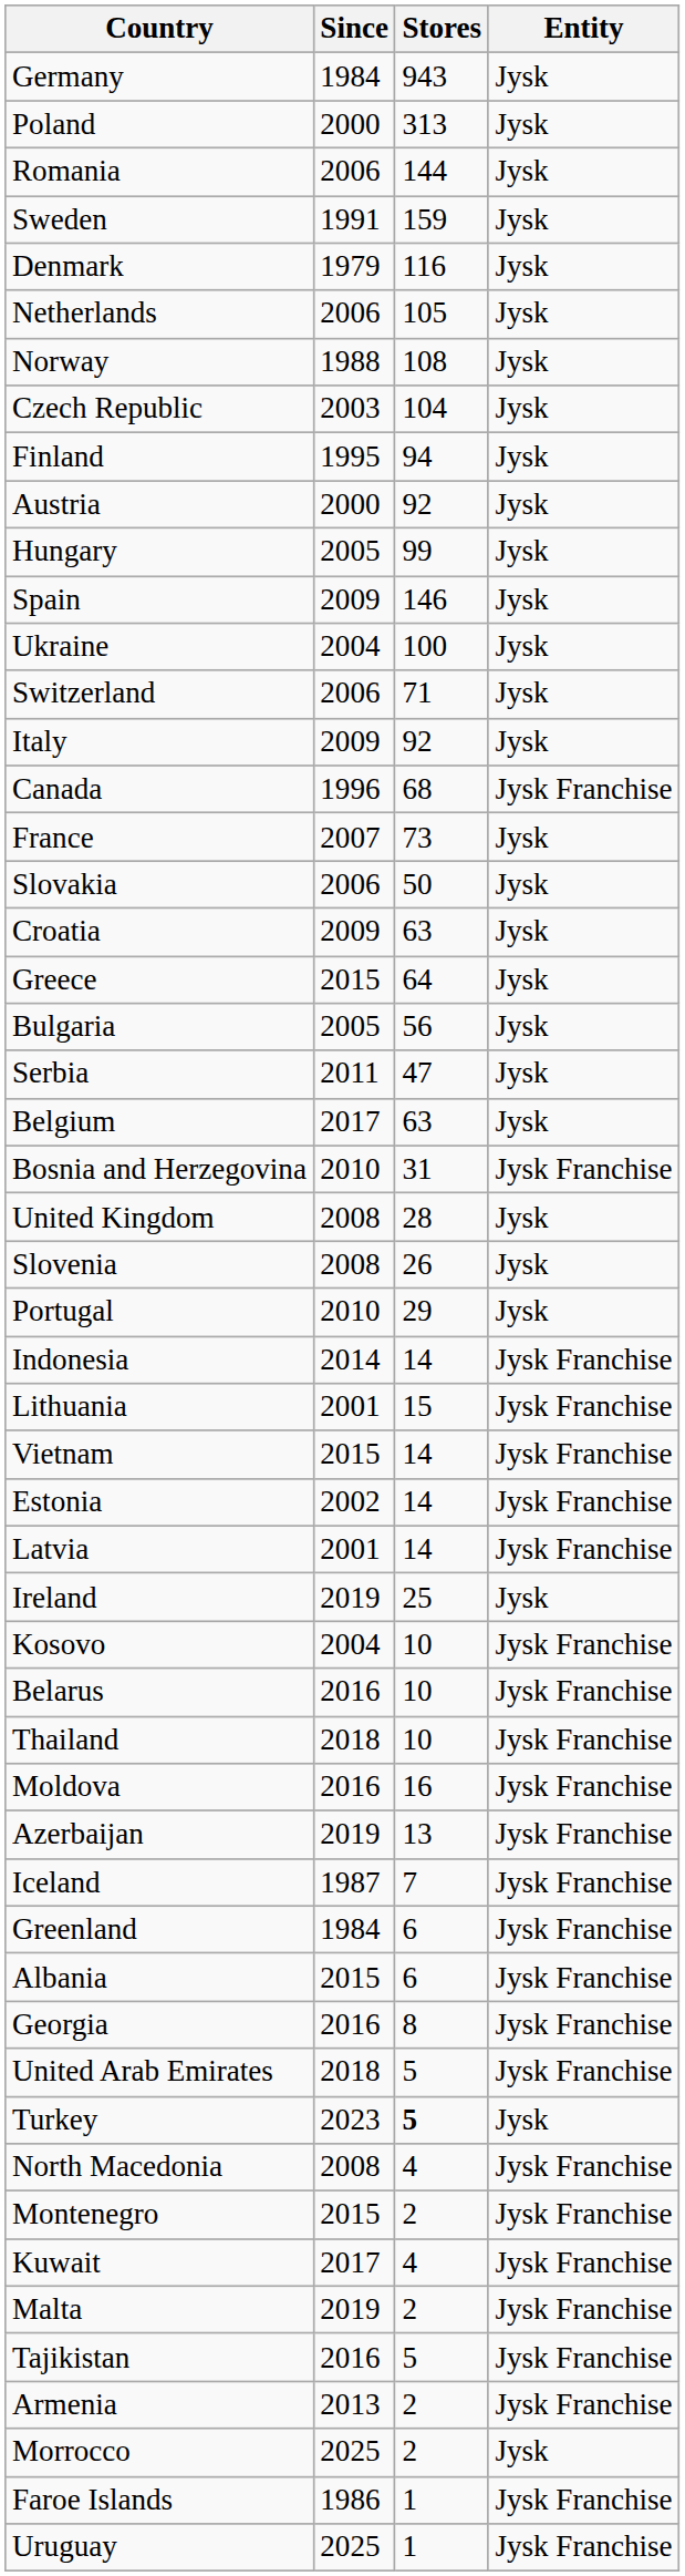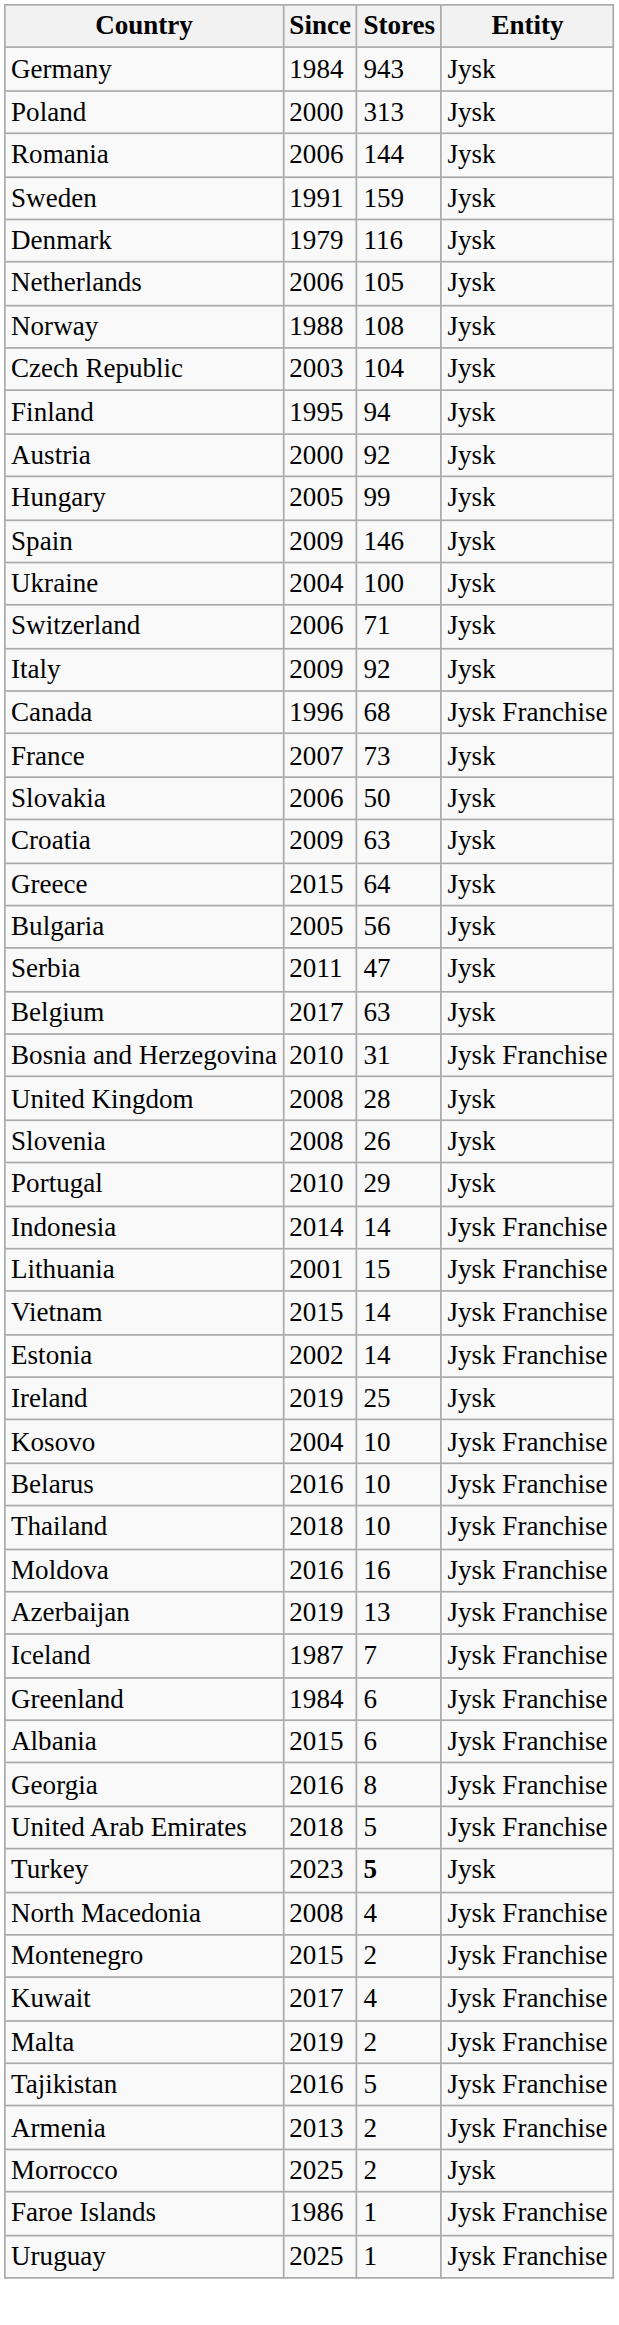 <table class="wikitable sortable">
 <tr>
 <th>Country</th>
 <th>Since</th>
 <th>Stores</th>
 <th>Entity</th>
 </tr>
 <tr>
 <td>Germany</td>
 <td>1984</td>
 <td>943</td>
 <td>Jysk</td>
 </tr>
 <tr>
 <td>Poland</td>
 <td>2000</td>
 <td>313</td>
 <td>Jysk</td>
 </tr>
 <tr>
 <td>Romania</td>
 <td>2006</td>
 <td>144</td>
 <td>Jysk</td>
 </tr>
 <tr>
 <td>Sweden</td>
 <td>1991</td>
 <td>159</td>
 <td>Jysk</td>
 </tr>
 <tr>
 <td>Denmark</td>
 <td>1979</td>
 <td>116</td>
 <td>Jysk</td>
 </tr>
 <tr>
 <td>Netherlands</td>
 <td>2006</td>
 <td>105</td>
 <td>Jysk</td>
 </tr>
 <tr>
 <td>Norway</td>
 <td>1988</td>
 <td>108</td>
 <td>Jysk</td>
 </tr>
 <tr>
 <td>Czech Republic</td>
 <td>2003</td>
 <td>104</td>
 <td>Jysk</td>
 </tr>
 <tr>
 <td>Finland</td>
 <td>1995</td>
 <td>94</td>
 <td>Jysk</td>
 </tr>
 <tr>
 <td>Austria</td>
 <td>2000</td>
 <td>92</td>
 <td>Jysk</td>
 </tr>
 <tr>
 <td>Hungary</td>
 <td>2005</td>
 <td>99</td>
 <td>Jysk</td>
 </tr>
 <tr>
 <td>Spain</td>
 <td>2009</td>
 <td>146</td>
 <td>Jysk</td>
 </tr>
 <tr>
 <td>Ukraine</td>
 <td>2004</td>
 <td>100</td>
 <td>Jysk</td>
 </tr>
 <tr>
 <td>Switzerland</td>
 <td>2006</td>
 <td>71</td>
 <td>Jysk</td>
 </tr>
 <tr>
 <td>Italy</td>
 <td>2009</td>
 <td>92</td>
 <td>Jysk</td>
 </tr>
 <tr>
 <td>Canada</td>
 <td>1996</td>
 <td>68</td>
 <td>Jysk Franchise</td>
 </tr>
 <tr>
 <td>France</td>
 <td>2007</td>
 <td>73</td>
 <td>Jysk</td>
 </tr>
 <tr>
 <td>Slovakia</td>
 <td>2006</td>
 <td>50</td>
 <td>Jysk</td>
 </tr>
 <tr>
 <td>Croatia</td>
 <td>2009</td>
 <td>63</td>
 <td>Jysk</td>
 </tr>
 <tr>
 <td>Greece</td>
 <td>2015</td>
 <td>64</td>
 <td>Jysk</td>
 </tr>
 <tr>
 <td>Bulgaria</td>
 <td>2005</td>
 <td>56</td>
 <td>Jysk</td>
 </tr>
 <tr>
 <td>Serbia</td>
 <td>2011</td>
 <td>47</td>
 <td>Jysk</td>
 </tr>
 <tr>
 <td>Belgium</td>
 <td>2017</td>
 <td>63</td>
 <td>Jysk</td>
 </tr>
 <tr>
 <td>Bosnia and Herzegovina</td>
 <td>2010</td>
 <td>31</td>
 <td>Jysk Franchise</td>
 </tr>
 <tr>
 <td>United Kingdom</td>
 <td>2008</td>
 <td>28</td>
 <td>Jysk</td>
 </tr>
 <tr>
 <td>Slovenia</td>
 <td>2008</td>
 <td>26</td>
 <td>Jysk</td>
 </tr>
 <tr>
 <td>Portugal</td>
 <td>2010</td>
 <td>29</td>
 <td>Jysk</td>
 </tr>
 <tr>
 <td>Indonesia</td>
 <td>2014</td>
 <td>14</td>
 <td>Jysk Franchise</td>
 </tr>
 <tr>
 <td>Lithuania</td>
 <td>2001</td>
 <td>15</td>
 <td>Jysk Franchise</td>
 </tr>
 <tr>
 <td>Vietnam</td>
 <td>2015</td>
 <td>14</td>
 <td>Jysk Franchise</td>
 </tr>
 <tr>
 <td>Estonia</td>
 <td>2002</td>
 <td>14</td>
 <td>Jysk Franchise</td>
 </tr>
 <tr>
-<td>Latvia</td>
-<td>2001</td>
-<td>14</td>
-<td>Jysk Franchise</td>
-</tr>
-<tr>
 <td>Ireland</td>
 <td>2019</td>
 <td>25</td>
 <td>Jysk</td>
 </tr>
 <tr>
 <td>Kosovo</td>
 <td>2004</td>
 <td>10</td>
 <td>Jysk Franchise</td>
 </tr>
 <tr>
 <td>Belarus</td>
 <td>2016</td>
 <td>10</td>
 <td>Jysk Franchise</td>
 </tr>
 <tr>
 <td>Thailand</td>
 <td>2018</td>
 <td>10</td>
 <td>Jysk Franchise</td>
 </tr>
 <tr>
 <td>Moldova</td>
 <td>2016</td>
 <td>16</td>
 <td>Jysk Franchise</td>
 </tr>
 <tr>
 <td>Azerbaijan</td>
 <td>2019</td>
 <td>13</td>
 <td>Jysk Franchise</td>
 </tr>
 <tr>
 <td>Iceland</td>
 <td>1987</td>
 <td>7</td>
 <td>Jysk Franchise</td>
 </tr>
 <tr>
 <td>Greenland</td>
 <td>1984</td>
 <td>6</td>
 <td>Jysk Franchise</td>
 </tr>
 <tr>
 <td>Albania</td>
 <td>2015</td>
 <td>6</td>
 <td>Jysk Franchise</td>
 </tr>
 <tr>
 <td>Georgia</td>
 <td>2016</td>
 <td>8</td>
 <td>Jysk Franchise</td>
 </tr>
 <tr>
 <td>United Arab Emirates</td>
 <td>2018</td>
 <td>5</td>
 <td>Jysk Franchise</td>
 </tr>
 <tr>
 <td>Turkey</td>
 <td>2023</td>
 <td><strong>5</strong></td>
 <td>Jysk</td>
 </tr>
 <tr>
 <td>North Macedonia</td>
 <td>2008</td>
 <td>4</td>
 <td>Jysk Franchise</td>
 </tr>
 <tr>
 <td>Montenegro</td>
 <td>2015</td>
 <td>2</td>
 <td>Jysk Franchise</td>
 </tr>
 <tr>
 <td>Kuwait</td>
 <td>2017</td>
 <td>4</td>
 <td>Jysk Franchise</td>
 </tr>
 <tr>
 <td>Malta</td>
 <td>2019</td>
 <td>2</td>
 <td>Jysk Franchise</td>
 </tr>
 <tr>
 <td>Tajikistan</td>
 <td>2016</td>
 <td>5</td>
 <td>Jysk Franchise</td>
 </tr>
 <tr>
 <td>Armenia</td>
 <td>2013</td>
 <td>2</td>
 <td>Jysk Franchise</td>
 </tr>
 <tr>
 <td>Morrocco</td>
 <td>2025</td>
 <td>2</td>
 <td>Jysk</td>
 </tr>
 <tr>
 <td>Faroe Islands</td>
 <td>1986</td>
 <td>1</td>
 <td>Jysk Franchise</td>
 </tr>
 <tr>
 <td>Uruguay</td>
 <td>2025</td>
 <td>1</td>
 <td>Jysk Franchise</td>
 </tr>
 </table>
